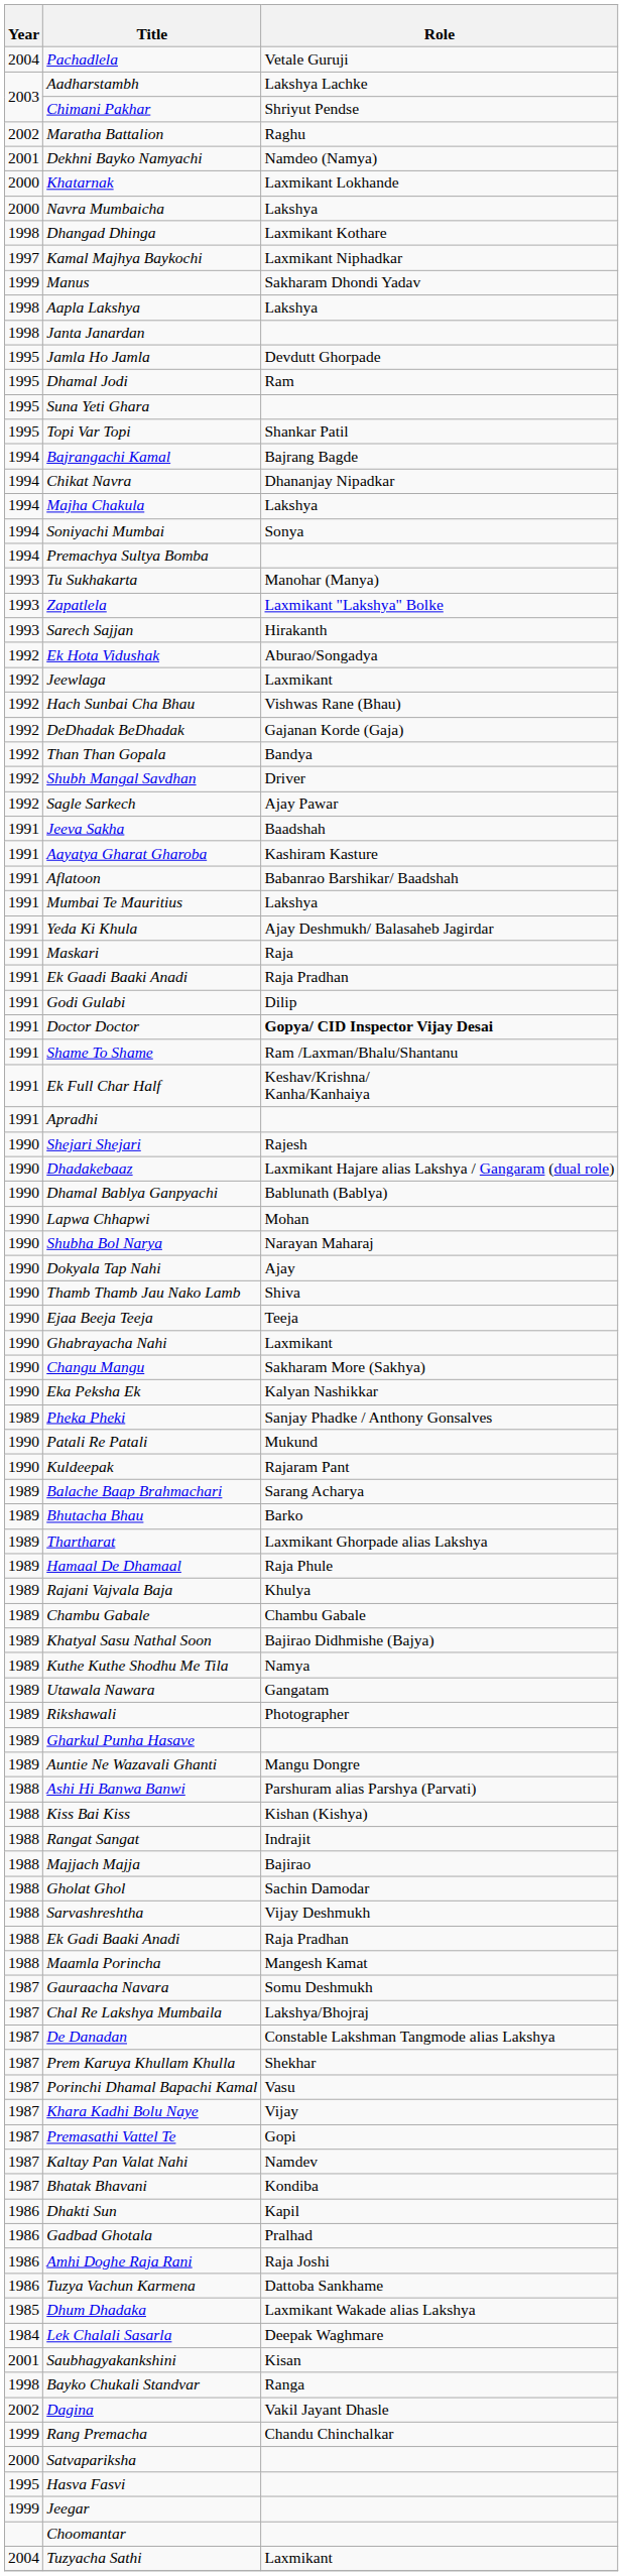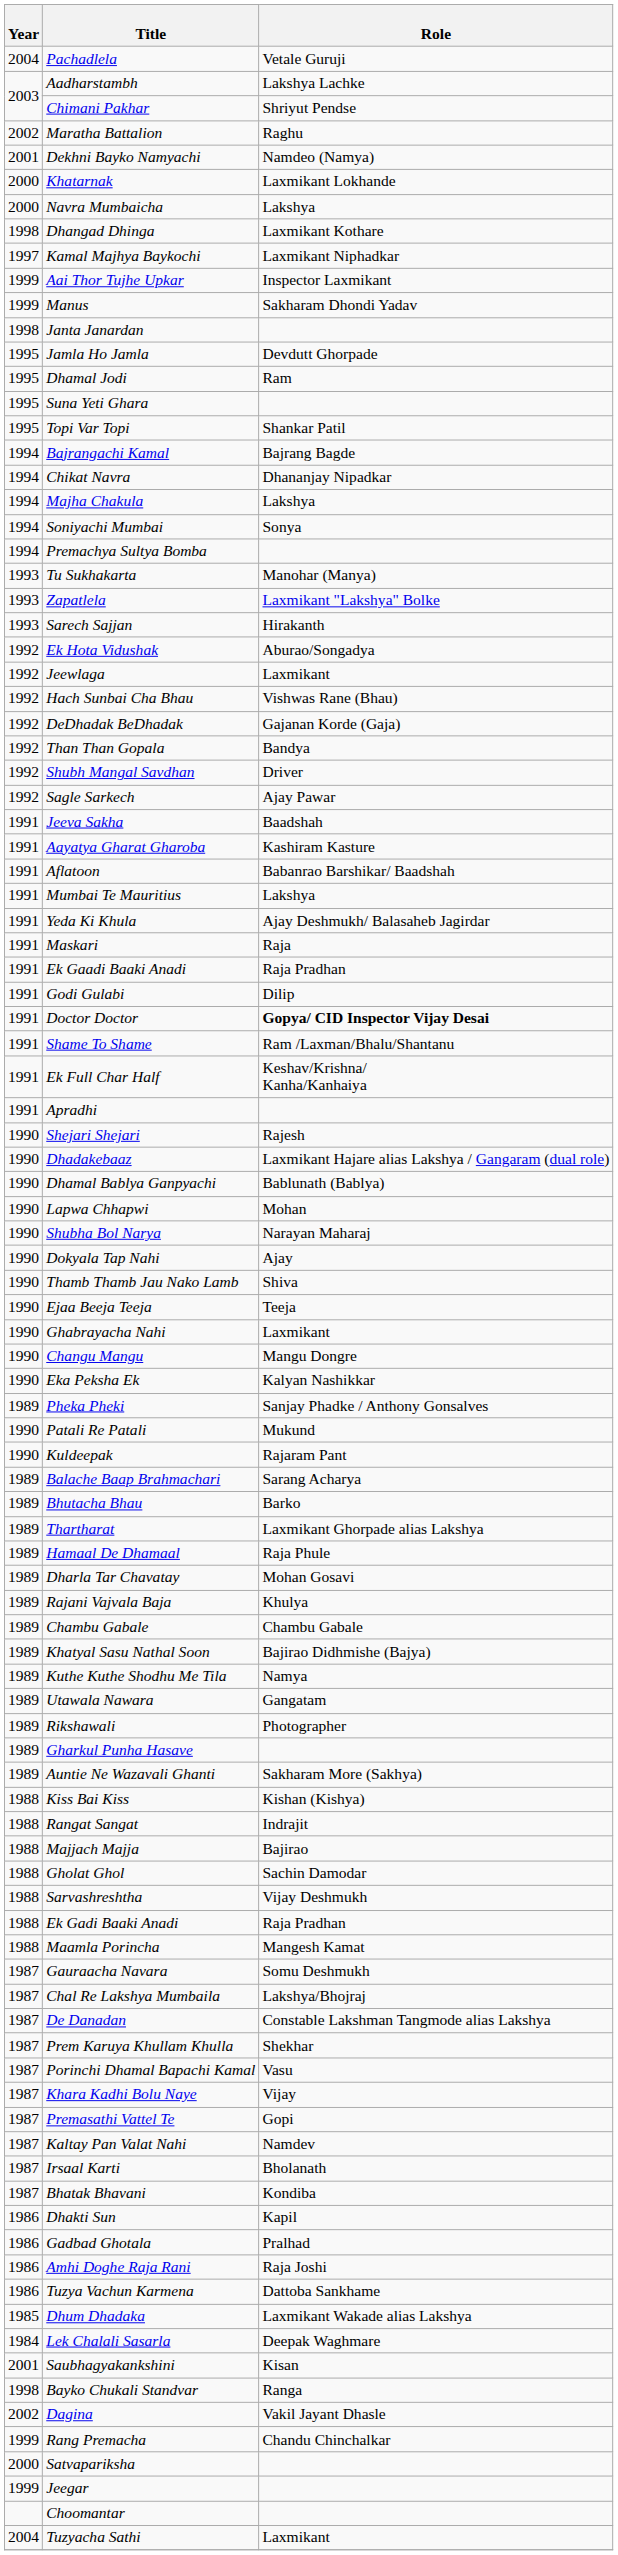 <table class="wikitable sortable">
 <tr>
 <th><br>Year</th>
 <th><br>Title</th>
 <th><br>Role</th>
 </tr>
 <tr>
 <td>2004</td>
 <td><em><a href='#'>Pachadlela</a></em></td>
 <td>Vetale Guruji</td>
 </tr>
 <tr>
 <td rowspan="2">2003</td>
 <td><em>Aadharstambh</em></td>
 <td>Lakshya Lachke</td>
 </tr>
 <tr>
 <td><em><a href='#'>Chimani Pakhar</a></em></td>
 <td>Shriyut Pendse</td>
 </tr>
 <tr>
 <td>2002</td>
 <td><em>Maratha Battalion</em></td>
 <td>Raghu</td>
 </tr>
 <tr>
 <td>2001</td>
 <td><em>Dekhni Bayko Namyachi</em></td>
 <td>Namdeo (Namya)</td>
 </tr>
 <tr>
 <td>2000</td>
 <td><em><a href='#'>Khatarnak</a></em></td>
 <td>Laxmikant Lokhande</td>
 </tr>
 <tr>
 <td>2000</td>
 <td><em>Navra Mumbaicha</em></td>
 <td>Lakshya</td>
 </tr>
 <tr>
 <td>1998</td>
 <td><em>Dhangad Dhinga</em></td>
 <td>Laxmikant Kothare</td>
 </tr>
 <tr>
 <td>1997</td>
 <td><em>Kamal Majhya Baykochi</em></td>
 <td>Laxmikant Niphadkar</td>
 </tr>
 <tr>
 <td>1999</td>
+<td><em><a href='#'>Aai Thor Tujhe Upkar</a></em></td>
+<td>Inspector Laxmikant</td>
+</tr>
+<tr>
+<td>1999</td>
 <td><em>Manus</em></td>
 <td>Sakharam Dhondi Yadav</td>
-</tr>
-<tr>
-<td>1998</td>
-<td><em>Aapla Lakshya</em></td>
-<td>Lakshya</td>
 </tr>
 <tr>
 <td>1998</td>
 <td><em>Janta Janardan</em></td>
 <td></td>
 </tr>
 <tr>
 <td>1995</td>
 <td><em>Jamla Ho Jamla</em></td>
 <td>Devdutt Ghorpade</td>
 </tr>
 <tr>
 <td>1995</td>
 <td><em>Dhamal Jodi</em></td>
 <td>Ram</td>
 </tr>
 <tr>
 <td>1995</td>
 <td><em>Suna Yeti Ghara</em></td>
 <td></td>
 </tr>
 <tr>
 <td>1995</td>
 <td><em>Topi Var Topi</em></td>
 <td>Shankar Patil</td>
 </tr>
 <tr>
 <td>1994</td>
 <td><em><a href='#'>Bajrangachi Kamal</a></em></td>
 <td>Bajrang Bagde</td>
 </tr>
 <tr>
 <td>1994</td>
 <td><em>Chikat Navra</em></td>
 <td>Dhananjay Nipadkar</td>
 </tr>
 <tr>
 <td>1994</td>
 <td><em><a href='#'>Majha Chakula</a></em></td>
 <td>Lakshya</td>
 </tr>
 <tr>
 <td>1994</td>
 <td><em>Soniyachi Mumbai</em></td>
 <td>Sonya</td>
 </tr>
 <tr>
 <td>1994</td>
 <td><em>Premachya Sultya Bomba</em></td>
 <td></td>
 </tr>
 <tr>
 <td>1993</td>
 <td><em>Tu Sukhakarta</em></td>
 <td>Manohar (Manya)</td>
 </tr>
 <tr>
 <td>1993</td>
 <td><em><a href='#'>Zapatlela</a></em></td>
 <td><a href='#'>Laxmikant "Lakshya" Bolke</a></td>
 </tr>
 <tr>
 <td>1993</td>
 <td><em>Sarech Sajjan</em></td>
 <td>Hirakanth</td>
 </tr>
 <tr>
 <td>1992</td>
 <td><em><a href='#'>Ek Hota Vidushak</a></em></td>
 <td>Aburao/Songadya</td>
 </tr>
 <tr>
 <td>1992</td>
 <td><em>Jeewlaga</em></td>
 <td>Laxmikant</td>
 </tr>
 <tr>
 <td>1992</td>
 <td><em>Hach Sunbai Cha Bhau</em></td>
 <td>Vishwas Rane (Bhau)</td>
 </tr>
 <tr>
 <td>1992</td>
 <td><em>DeDhadak BeDhadak</em></td>
 <td>Gajanan Korde (Gaja)</td>
 </tr>
 <tr>
 <td>1992</td>
 <td><em>Than Than Gopala</em></td>
 <td>Bandya</td>
 </tr>
 <tr>
 <td>1992</td>
 <td><em><a href='#'>Shubh Mangal Savdhan</a></em></td>
 <td>Driver</td>
 </tr>
 <tr>
 <td>1992</td>
 <td><em>Sagle Sarkech</em></td>
 <td>Ajay Pawar</td>
 </tr>
 <tr>
 <td>1991</td>
 <td><em><a href='#'>Jeeva Sakha</a></em></td>
 <td>Baadshah</td>
 </tr>
 <tr>
 <td>1991</td>
 <td><em><a href='#'>Aayatya Gharat Gharoba</a></em></td>
 <td>Kashiram Kasture</td>
 </tr>
 <tr>
 <td>1991</td>
 <td><em>Aflatoon</em></td>
 <td>Babanrao Barshikar/ Baadshah</td>
 </tr>
 <tr>
 <td>1991</td>
 <td><em>Mumbai Te Mauritius</em></td>
 <td>Lakshya</td>
 </tr>
 <tr>
 <td>1991</td>
 <td><em>Yeda Ki Khula</em></td>
 <td>Ajay Deshmukh/ Balasaheb Jagirdar</td>
 </tr>
 <tr>
 <td>1991</td>
 <td><em>Maskari</em></td>
 <td>Raja</td>
 </tr>
 <tr>
 <td>1991</td>
 <td><em>Ek Gaadi Baaki Anadi</em></td>
 <td>Raja Pradhan</td>
 </tr>
 <tr>
 <td>1991</td>
 <td><em>Godi Gulabi</em></td>
 <td>Dilip</td>
 </tr>
 <tr>
 <td>1991</td>
 <td><em>Doctor Doctor</em></td>
 <td><strong>Gopya/ CID Inspector Vijay Desai</strong></td>
 </tr>
 <tr>
 <td>1991</td>
 <td><em><a href='#'>Shame To Shame</a></em></td>
 <td>Ram /Laxman/Bhalu/Shantanu</td>
 </tr>
 <tr>
 <td>1991</td>
 <td><em>Ek Full Char Half</em></td>
 <td>Keshav/Krishna/<br>Kanha/Kanhaiya</td>
 </tr>
 <tr>
 <td>1991</td>
 <td><em>Apradhi</em></td>
 <td></td>
 </tr>
 <tr>
 <td>1990</td>
 <td><em><a href='#'>Shejari Shejari</a></em></td>
 <td>Rajesh</td>
 </tr>
 <tr>
 <td>1990</td>
 <td><em><a href='#'>Dhadakebaaz</a></em></td>
 <td>Laxmikant Hajare alias Lakshya / <a href='#'>Gangaram</a> (<a href='#'>dual role</a>)</td>
 </tr>
 <tr>
 <td>1990</td>
 <td><em>Dhamal Bablya Ganpyachi</em></td>
 <td>Bablunath (Bablya)</td>
 </tr>
 <tr>
 <td>1990</td>
 <td><em>Lapwa Chhapwi</em></td>
 <td>Mohan</td>
 </tr>
 <tr>
 <td>1990</td>
 <td><em><a href='#'>Shubha Bol Narya</a></em></td>
 <td>Narayan Maharaj</td>
 </tr>
 <tr>
 <td>1990</td>
 <td><em>Dokyala Tap Nahi</em></td>
 <td>Ajay</td>
 </tr>
 <tr>
 <td>1990</td>
 <td><em>Thamb Thamb Jau Nako Lamb</em></td>
 <td>Shiva</td>
 </tr>
 <tr>
 <td>1990</td>
 <td><em>Ejaa Beeja Teeja</em></td>
 <td>Teeja</td>
 </tr>
 <tr>
 <td>1990</td>
 <td><em>Ghabrayacha Nahi</em></td>
 <td>Laxmikant</td>
 </tr>
 <tr>
 <td>1990</td>
 <td><em><a href='#'>Changu Mangu</a></em></td>
-<td>Sakharam More (Sakhya)</td>
+<td>Mangu Dongre</td>
 </tr>
 <tr>
 <td>1990</td>
 <td><em>Eka Peksha Ek</em></td>
 <td>Kalyan Nashikkar</td>
 </tr>
 <tr>
 <td>1989</td>
 <td><em><a href='#'>Pheka Pheki</a></em></td>
 <td>Sanjay Phadke / Anthony Gonsalves</td>
 </tr>
 <tr>
 <td>1990</td>
 <td><em>Patali Re Patali</em></td>
 <td>Mukund</td>
 </tr>
 <tr>
 <td>1990</td>
 <td><em>Kuldeepak</em></td>
 <td>Rajaram Pant</td>
 </tr>
 <tr>
 <td>1989</td>
 <td><em><a href='#'>Balache Baap Brahmachari</a></em></td>
 <td>Sarang Acharya</td>
 </tr>
 <tr>
 <td>1989</td>
 <td><em><a href='#'>Bhutacha Bhau</a></em></td>
 <td>Barko</td>
 </tr>
 <tr>
 <td>1989</td>
 <td><em><a href='#'>Thartharat</a></em></td>
 <td>Laxmikant Ghorpade alias Lakshya</td>
 </tr>
 <tr>
 <td>1989</td>
 <td><em><a href='#'>Hamaal De Dhamaal</a></em></td>
 <td>Raja Phule</td>
 </tr>
 <tr>
 <td>1989</td>
+<td><em>Dharla Tar Chavatay</em></td>
+<td>Mohan Gosavi</td>
+</tr>
+<tr>
+<td>1989</td>
 <td><em>Rajani Vajvala Baja</em></td>
 <td>Khulya</td>
 </tr>
 <tr>
 <td>1989</td>
 <td><em>Chambu Gabale</em></td>
 <td>Chambu Gabale</td>
 </tr>
 <tr>
 <td>1989</td>
 <td><em>Khatyal Sasu Nathal Soon</em></td>
 <td>Bajirao Didhmishe (Bajya)</td>
 </tr>
 <tr>
 <td>1989</td>
 <td><em>Kuthe Kuthe Shodhu Me Tila</em></td>
 <td>Namya</td>
 </tr>
 <tr>
 <td>1989</td>
 <td><em>Utawala Nawara</em></td>
 <td>Gangatam</td>
 </tr>
 <tr>
 <td>1989</td>
 <td><em>Rikshawali</em></td>
 <td>Photographer</td>
 </tr>
 <tr>
 <td>1989</td>
 <td><em><a href='#'>Gharkul Punha Hasave</a></em></td>
 <td></td>
 </tr>
 <tr>
 <td>1989</td>
 <td><em>Auntie Ne Wazavali Ghanti</em></td>
-<td>Mangu Dongre</td>
-</tr>
-<tr>
-<td>1988</td>
-<td><em><a href='#'>Ashi Hi Banwa Banwi</a></em></td>
-<td>Parshuram alias Parshya (Parvati)</td>
+<td>Sakharam More (Sakhya)</td>
 </tr>
 <tr>
 <td>1988</td>
 <td><em>Kiss Bai Kiss</em></td>
 <td>Kishan (Kishya)</td>
 </tr>
 <tr>
 <td>1988</td>
 <td><em>Rangat Sangat</em></td>
 <td>Indrajit</td>
 </tr>
 <tr>
 <td>1988</td>
 <td><em>Majjach Majja</em></td>
 <td>Bajirao</td>
 </tr>
 <tr>
 <td>1988</td>
 <td><em>Gholat Ghol</em></td>
 <td>Sachin Damodar</td>
 </tr>
 <tr>
 <td>1988</td>
 <td><em>Sarvashreshtha</em></td>
 <td>Vijay Deshmukh</td>
 </tr>
 <tr>
 <td>1988</td>
 <td><em>Ek Gadi Baaki Anadi</em></td>
 <td>Raja Pradhan</td>
 </tr>
 <tr Raja>
 <td>1988</td>
 <td><em>Maamla Porincha</em></td>
 <td>Mangesh Kamat</td>
 </tr>
 <tr>
 <td>1987</td>
 <td><em>Gauraacha Navara</em></td>
 <td>Somu Deshmukh</td>
 </tr>
 <tr>
 <td>1987</td>
 <td><em>Chal Re Lakshya Mumbaila</em></td>
 <td>Lakshya/Bhojraj</td>
 </tr>
 <tr>
 <td>1987</td>
 <td><em><a href='#'>De Danadan</a></em></td>
 <td>Constable Lakshman Tangmode alias Lakshya</td>
 </tr>
 <tr>
 <td>1987</td>
 <td><em>Prem Karuya Khullam Khulla</em></td>
 <td>Shekhar</td>
 </tr>
 <tr>
 <td>1987</td>
 <td><em>Porinchi Dhamal Bapachi Kamal</em></td>
 <td>Vasu</td>
 </tr>
 <tr>
 <td>1987</td>
 <td><em><a href='#'>Khara Kadhi Bolu Naye</a></em></td>
 <td>Vijay</td>
 </tr>
 <tr>
 <td>1987</td>
 <td><em><a href='#'>Premasathi Vattel Te</a></em></td>
 <td>Gopi</td>
 </tr>
 <tr>
 <td>1987</td>
 <td><em>Kaltay Pan Valat Nahi</em></td>
 <td>Namdev</td>
 </tr>
 <tr>
 <td>1987</td>
+<td><em>Irsaal Karti</em></td>
+<td>Bholanath</td>
+</tr>
+<tr>
+<td>1987</td>
 <td><em>Bhatak Bhavani</em></td>
 <td>Kondiba</td>
 </tr>
 <tr>
 <td>1986</td>
 <td><em>Dhakti Sun</em></td>
 <td>Kapil</td>
 </tr>
 <tr>
 <td>1986</td>
 <td><em>Gadbad Ghotala</em></td>
 <td>Pralhad</td>
 </tr>
 <tr>
 <td>1986</td>
 <td><em><a href='#'>Amhi Doghe Raja Rani</a></em></td>
 <td>Raja Joshi</td>
 </tr>
 <tr>
 <td>1986</td>
 <td><em>Tuzya Vachun Karmena</em></td>
 <td>Dattoba Sankhame</td>
 </tr>
 <tr>
 <td>1985</td>
 <td><em><a href='#'>Dhum Dhadaka</a></em></td>
 <td>Laxmikant Wakade alias Lakshya</td>
 </tr>
 <tr>
 <td>1984</td>
 <td><em><a href='#'>Lek Chalali Sasarla</a></em></td>
 <td>Deepak Waghmare</td>
 </tr>
 <tr>
 <td>2001</td>
 <td><em>Saubhagyakankshini</em></td>
 <td>Kisan</td>
 </tr>
 <tr>
 <td>1998</td>
 <td><em>Bayko Chukali Standvar</em></td>
 <td>Ranga</td>
 </tr>
 <tr>
 <td>2002</td>
 <td><em><a href='#'>Dagina</a></em></td>
 <td>Vakil Jayant Dhasle</td>
 </tr>
 <tr>
 <td>1999</td>
 <td><em>Rang Premacha</em></td>
 <td>Chandu Chinchalkar</td>
 </tr>
 <tr>
 <td>2000</td>
 <td><em>Satvapariksha</em></td>
 <td></td>
 </tr>
 <tr>
-<td>1995</td>
-<td><em>Hasva Fasvi</em></td>
-<td></td>
-</tr>
-<tr>
 <td>1999</td>
 <td><em>Jeegar</em></td>
 <td></td>
 </tr>
 <tr>
 <td></td>
 <td><em>Choomantar</em></td>
 <td></td>
 </tr>
 <tr>
 <td>2004</td>
 <td><em>Tuzyacha Sathi</em></td>
 <td>Laxmikant</td>
 </tr>
 <tr>
 </tr>
 </table>
